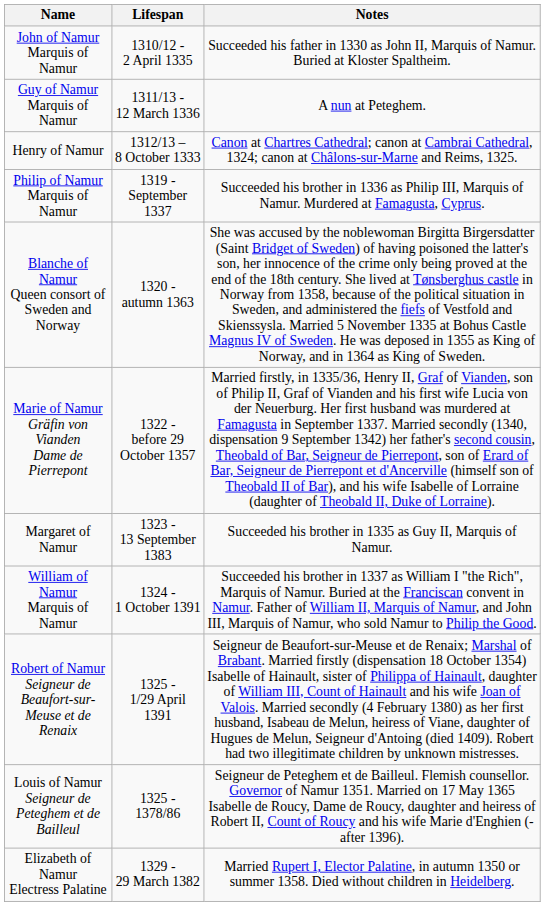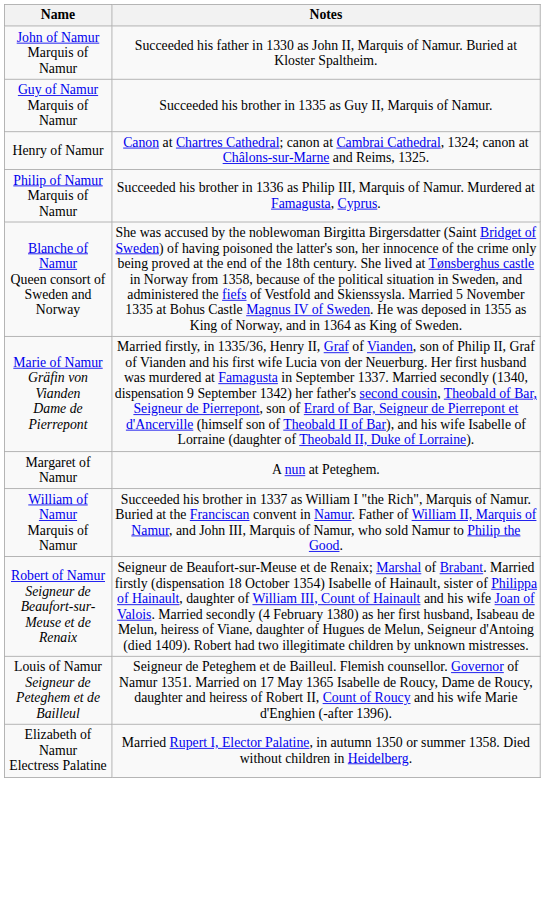 <table style="text-align:center; width:100%" class="wikitable">
 <tr>
 <th width=20%>Name</th>
-<th width=100px>Lifespan</th>
 <th>Notes</th>
 </tr>
 <tr>
 <td><a href='#'>John of Namur</a><br>Marquis of Namur</td>
-<td>1310/12 -<br> 2 April 1335</td>
 <td>Succeeded his father in 1330 as John II, Marquis of Namur. Buried at Kloster Spaltheim.</td>
 </tr>
 <tr>
 <td><a href='#'>Guy of Namur</a><br>Marquis of Namur</td>
-<td>1311/13 -<br> 12 March 1336</td>
-<td>A <a href='#'>nun</a> at Peteghem.</td>
+<td>Succeeded his brother in 1335 as Guy II, Marquis of Namur.</td>
 </tr>
 <tr>
 <td>Henry of Namur<br></td>
-<td>1312/13 –<br> 8 October 1333</td>
 <td><a href='#'>Canon</a> at <a href='#'>Chartres Cathedral</a>; canon at <a href='#'>Cambrai Cathedral</a>, 1324; canon at <a href='#'>Châlons-sur-Marne</a> and Reims, 1325.</td>
 </tr>
 <tr>
 <td><a href='#'>Philip of Namur</a><br>Marquis of Namur</td>
-<td>1319 -<br> September 1337</td>
 <td>Succeeded his brother in 1336 as Philip III, Marquis of Namur. Murdered at <a href='#'>Famagusta</a>, <a href='#'>Cyprus</a>.</td>
 </tr>
 <tr>
 <td><a href='#'>Blanche of Namur</a><br>Queen consort of Sweden and Norway</td>
-<td>1320 -<br> autumn 1363</td>
 <td>She was accused by the noblewoman Birgitta Birgersdatter (Saint <a href='#'>Bridget of Sweden</a>) of having poisoned the latter's son, her innocence of the crime only being proved at the end of the 18th century. She lived at <a href='#'>Tønsberghus castle</a> in Norway from 1358, because of the political situation in Sweden, and administered the <a href='#'>fiefs</a> of Vestfold and Skienssysla. Married 5 November 1335 at Bohus Castle <a href='#'>Magnus IV of Sweden</a>. He was deposed in 1355 as King of Norway, and in 1364 as King of Sweden.</td>
 </tr>
 <tr>
 <td><a href='#'>Marie of Namur</a><br><em>Gräfin von Vianden</em><br><em>Dame de Pierrepont</em></td>
-<td>1322 -<br> before 29 October 1357</td>
 <td>Married firstly, in 1335/36, Henry II, <a href='#'>Graf</a> of <a href='#'>Vianden</a>, son of Philip II, Graf of Vianden and his first wife Lucia von der Neuerburg. Her first husband was murdered at <a href='#'>Famagusta</a> in September 1337. Married secondly (1340, dispensation 9 September 1342) her father's <a href='#'>second cousin</a>, <a href='#'>Theobald of Bar, Seigneur de Pierrepont</a>, son of <a href='#'>Erard of Bar, Seigneur de Pierrepont et d'Ancerville</a> (himself son of <a href='#'>Theobald II of Bar</a>), and his wife Isabelle of Lorraine (daughter of <a href='#'>Theobald II, Duke of Lorraine</a>).</td>
 </tr>
 <tr>
 <td>Margaret of Namur<br></td>
-<td>1323 -<br> 13 September 1383</td>
-<td>Succeeded his brother in 1335 as Guy II, Marquis of Namur.</td>
+<td>A <a href='#'>nun</a> at Peteghem.</td>
 </tr>
 <tr>
 <td><a href='#'>William of Namur</a><br>Marquis of Namur</td>
-<td>1324 -<br> 1 October 1391</td>
 <td>Succeeded his brother in 1337 as William I "the Rich", Marquis of Namur. Buried at the <a href='#'>Franciscan</a> convent in <a href='#'>Namur</a>. Father of <a href='#'>William II, Marquis of Namur</a>, and John III, Marquis of Namur, who sold Namur to <a href='#'>Philip the Good</a>.</td>
 </tr>
 <tr>
 <td><a href='#'>Robert of Namur</a><br><em>Seigneur de Beaufort-sur-Meuse et de Renaix</em></td>
-<td>1325 -<br>1/29 April 1391</td>
 <td>Seigneur de Beaufort-sur-Meuse et de Renaix; <a href='#'>Marshal</a> of <a href='#'>Brabant</a>. Married firstly (dispensation 18 October 1354) Isabelle of Hainault, sister of <a href='#'>Philippa of Hainault</a>, daughter of <a href='#'>William III, Count of Hainault</a> and his wife <a href='#'>Joan of Valois</a>. Married secondly (4 February 1380) as her first husband, Isabeau de Melun, heiress of Viane, daughter of Hugues de Melun, Seigneur d'Antoing (died 1409). Robert had two illegitimate children by unknown mistresses.</td>
 </tr>
 <tr>
 <td>Louis of Namur<br><em>Seigneur de Peteghem et de Bailleul</em></td>
-<td>1325 -<br> 1378/86</td>
 <td>Seigneur de Peteghem et de Bailleul. Flemish counsellor. <a href='#'>Governor</a> of Namur 1351. Married on 17 May 1365 Isabelle de Roucy, Dame de Roucy, daughter and heiress of Robert II, <a href='#'>Count of Roucy</a> and his wife Marie d'Enghien (-after 1396).</td>
 </tr>
 <tr>
 <td>Elizabeth of Namur<br>Electress Palatine</td>
-<td>1329 -<br> 29 March 1382</td>
 <td>Married <a href='#'>Rupert I, Elector Palatine</a>, in autumn 1350 or summer 1358. Died without children in <a href='#'>Heidelberg</a>.</td>
 </tr>
 </table>
